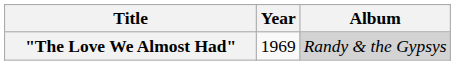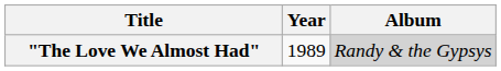 <table class="wikitable plainrowheaders" style="text-align:center;" border="1">
 <tr>
 <th scope="col" style="width:14em;">Title</th>
 <th scope="col">Year</th>
 <th scope="col">Album</th>
 </tr>
 <tr>
 <th scope="row">"The Love We Almost Had"</th>
-<td>1969</td>
+<td>1989</td>
 <td style="background: lightgrey;"><em>Randy & the Gypsys</em></td>
 </tr>
 </table>
